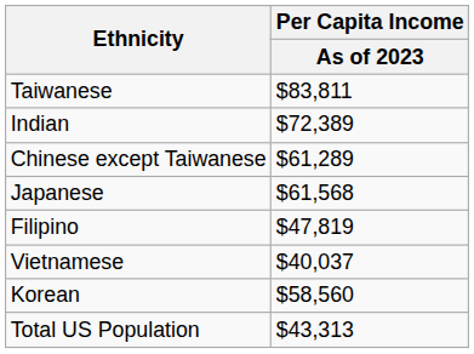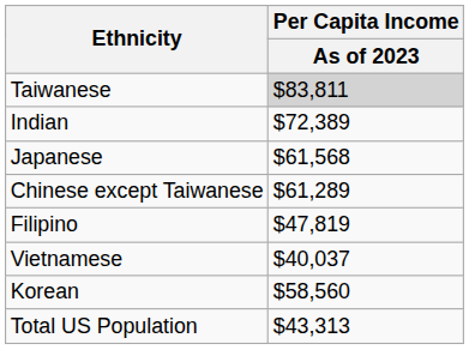 <table class="wikitable">
 <tr>
 <th rowspan="2">Ethnicity</th>
 <th>Per Capita Income</th>
 </tr>
 <tr>
 <th>As of 2023</th>
 </tr>
 <tr>
 <td>Taiwanese</td>
-<td>$83,811</td>
+<td style="background: lightgrey;">$83,811</td>
 </tr>
 <tr>
 <td>Indian</td>
 <td>$72,389</td>
 </tr>
 <tr>
+<td>Japanese</td>
+<td>$61,568</td>
+</tr>
+<tr>
 <td>Chinese except Taiwanese</td>
 <td>$61,289</td>
-</tr>
-<tr>
-<td>Japanese</td>
-<td>$61,568</td>
 </tr>
 <tr>
 <td>Filipino</td>
 <td>$47,819</td>
 </tr>
 <tr>
 <td>Vietnamese</td>
 <td>$40,037</td>
 </tr>
 <tr>
 <td>Korean</td>
 <td>$58,560</td>
 </tr>
 <tr>
 <td>Total US Population</td>
 <td>$43,313</td>
 </tr>
 </table>
